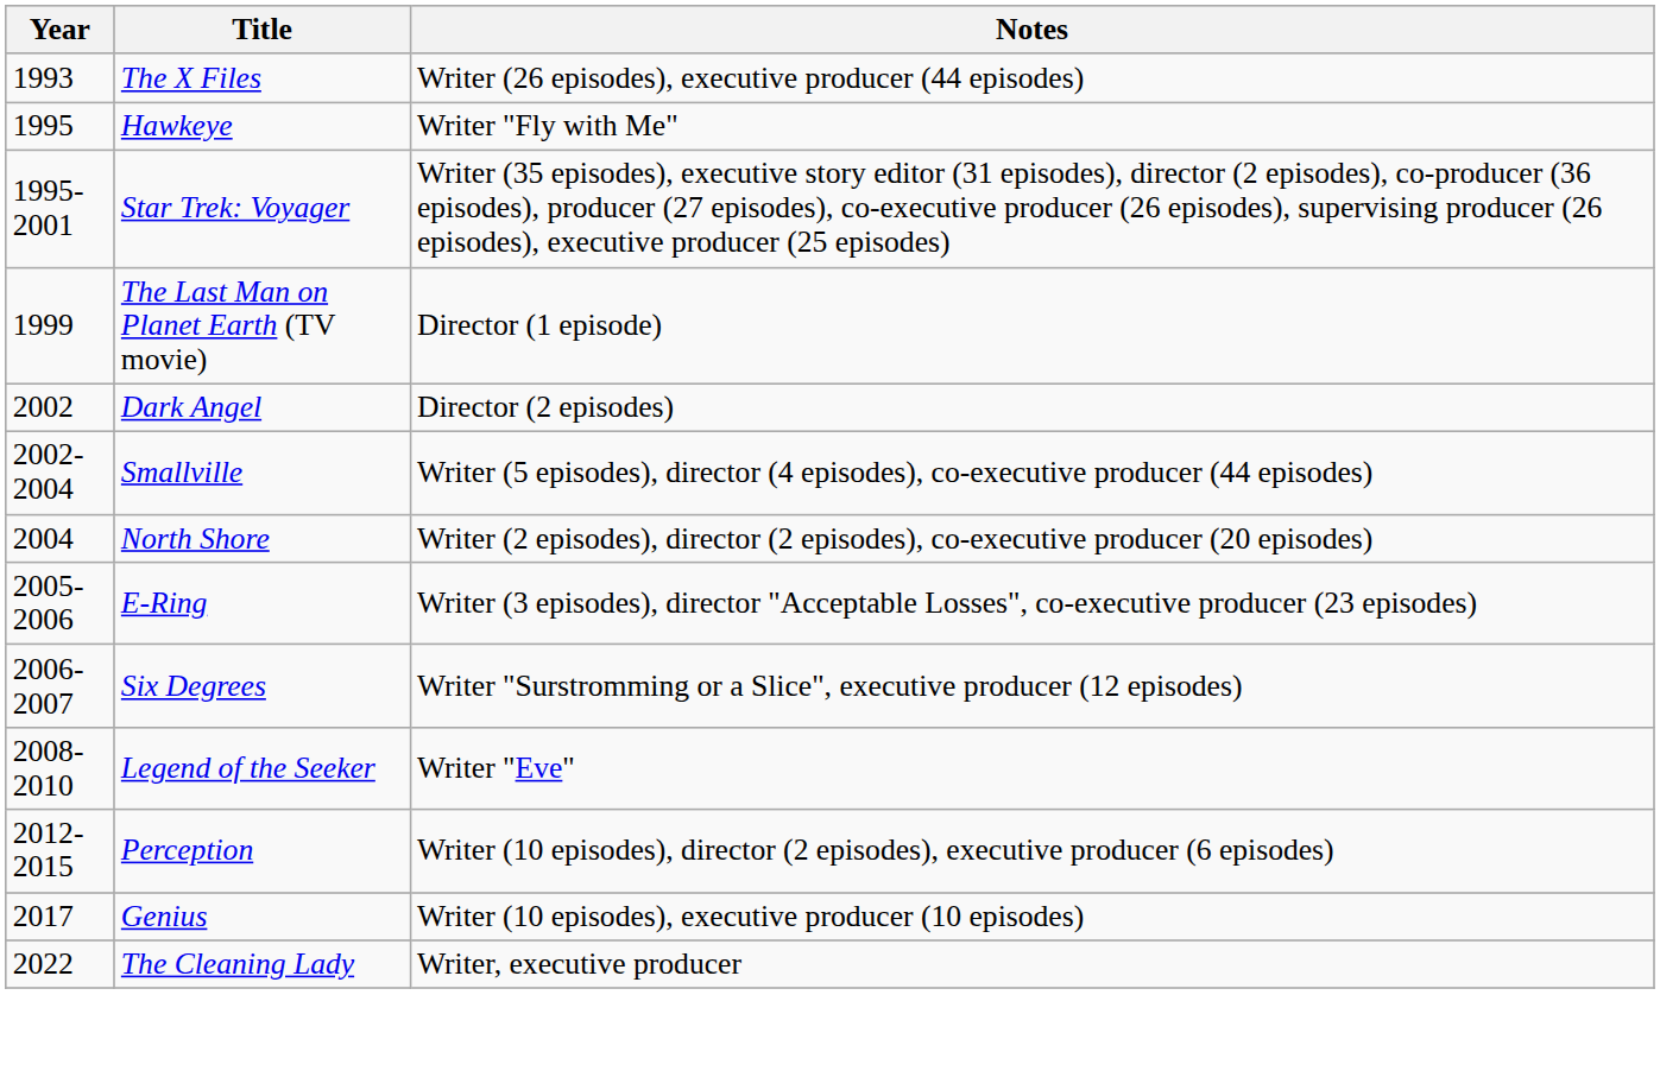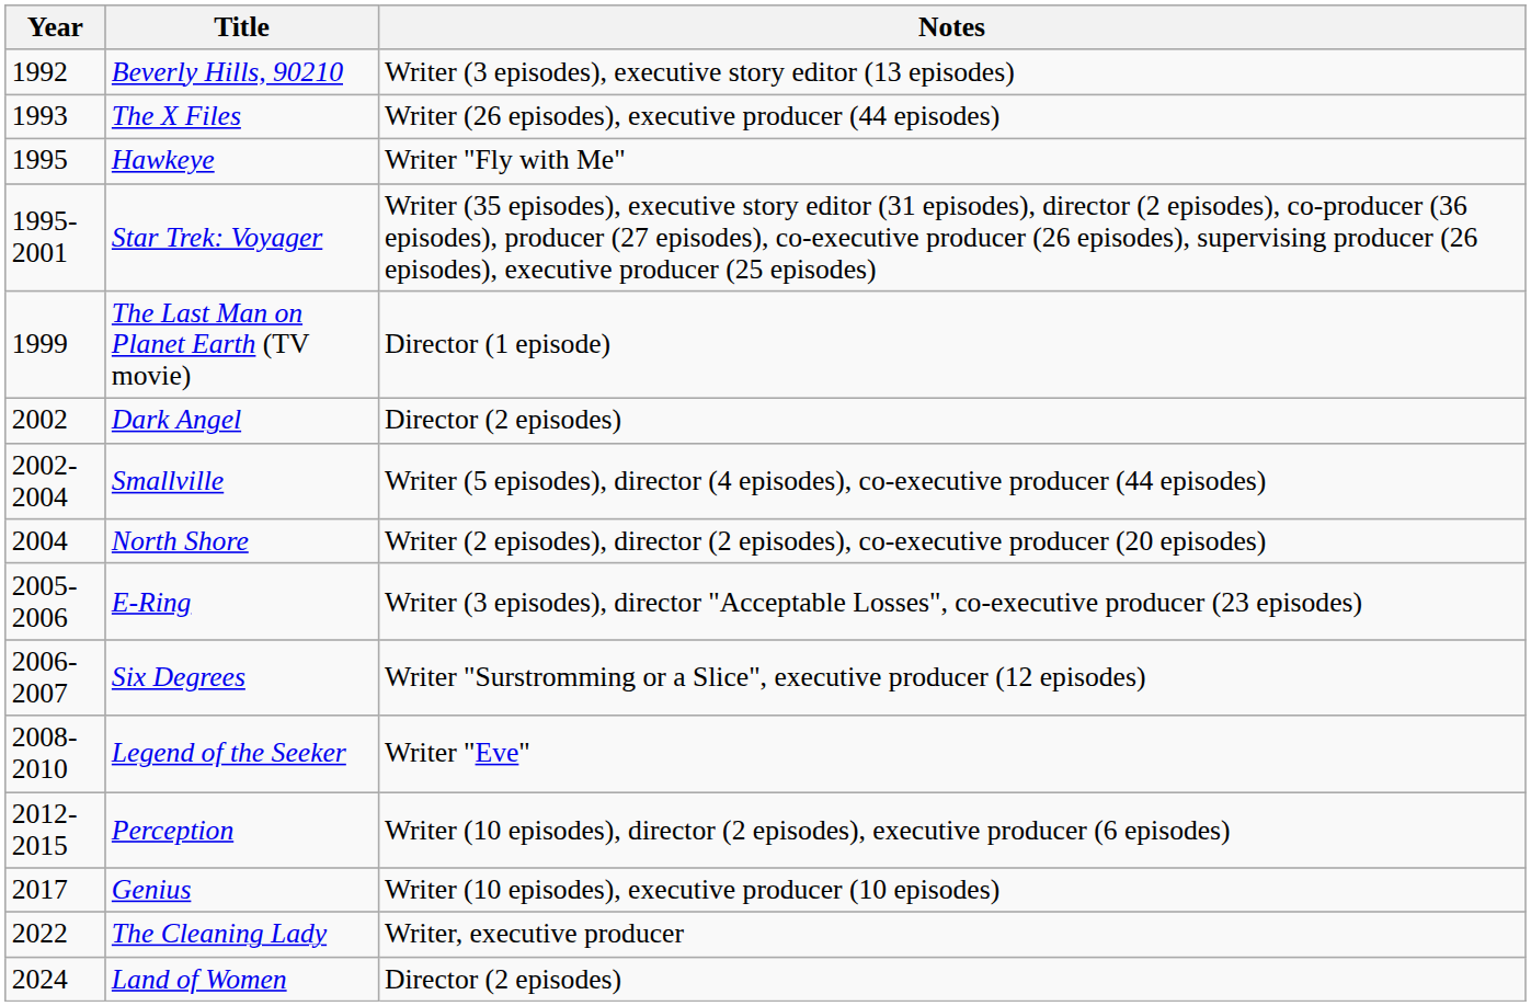 <table class="wikitable sortable">
 <tr>
 <th>Year</th>
 <th>Title</th>
 <th class="unsortable">Notes</th>
+</tr>
+<tr>
+<td>1992</td>
+<td><em><a href='#'>Beverly Hills, 90210</a></em></td>
+<td>Writer (3 episodes), executive story editor (13 episodes)</td>
 </tr>
 <tr>
 <td>1993</td>
 <td><em><a href='#'>The X Files</a></em></td>
 <td>Writer (26 episodes), executive producer (44 episodes)</td>
 </tr>
 <tr>
 <td>1995</td>
 <td><em><a href='#'>Hawkeye</a></em></td>
 <td>Writer "Fly with Me"</td>
 </tr>
 <tr>
 <td>1995-2001</td>
 <td><em><a href='#'>Star Trek: Voyager</a></em></td>
 <td>Writer (35 episodes), executive story editor (31 episodes), director (2 episodes), co-producer (36 episodes), producer (27 episodes), co-executive producer (26 episodes), supervising producer (26 episodes), executive producer (25 episodes)</td>
 </tr>
 <tr>
 <td>1999</td>
 <td><em><a href='#'>The Last Man on Planet Earth</a></em> (TV movie)</td>
 <td>Director (1 episode)</td>
 </tr>
 <tr>
 <td>2002</td>
 <td><em><a href='#'>Dark Angel</a></em></td>
 <td>Director (2 episodes)</td>
 </tr>
 <tr>
 <td>2002-2004</td>
 <td><em><a href='#'>Smallville</a></em></td>
 <td>Writer (5 episodes), director (4 episodes), co-executive producer (44 episodes)</td>
 </tr>
 <tr>
 <td>2004</td>
 <td><em><a href='#'>North Shore</a></em></td>
 <td>Writer (2 episodes), director (2 episodes), co-executive producer (20 episodes)</td>
 </tr>
 <tr>
 <td>2005-2006</td>
 <td><em><a href='#'>E-Ring</a></em></td>
 <td>Writer (3 episodes), director "Acceptable Losses", co-executive producer (23 episodes)</td>
 </tr>
 <tr>
 <td>2006-2007</td>
 <td><em><a href='#'>Six Degrees</a></em></td>
 <td>Writer "Surstromming or a Slice", executive producer (12 episodes)</td>
 </tr>
 <tr>
 <td>2008-2010</td>
 <td><em><a href='#'>Legend of the Seeker</a></em></td>
 <td>Writer "<a href='#'>Eve</a>"</td>
 </tr>
 <tr>
 <td>2012-2015</td>
 <td><em><a href='#'>Perception</a></em></td>
 <td>Writer (10 episodes), director (2 episodes), executive producer (6 episodes)</td>
 </tr>
 <tr>
 <td>2017</td>
 <td><em><a href='#'>Genius</a></em></td>
 <td>Writer (10 episodes), executive producer (10 episodes)</td>
 </tr>
 <tr>
 <td>2022</td>
 <td><em><a href='#'>The Cleaning Lady</a></em></td>
 <td>Writer, executive producer</td>
 </tr>
+<tr>
+<td>2024</td>
+<td><em><a href='#'>Land of Women</a></em></td>
+<td>Director (2 episodes)</td>
+</tr>
 </table>
